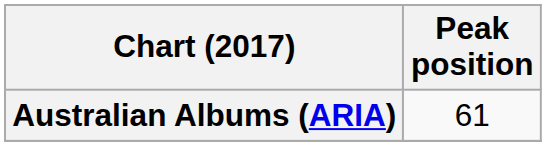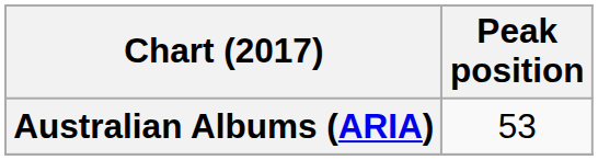 <table class="wikitable sortable plainrowheaders" style="text-align:center">
 <tr>
 <th scope="col">Chart (2017)</th>
 <th scope="col">Peak<br> position</th>
 </tr>
 <tr>
 <th scope="row">Australian Albums (<a href='#'>ARIA</a>)</th>
-<td>61</td>
+<td>53</td>
 </tr>
 <tr>
 </tr>
 <tr>
 </tr>
 <tr>
 </tr>
 <tr>
 </tr>
 <tr>
 </tr>
 <tr>
 </tr>
 <tr>
 </tr>
 <tr>
 </tr>
 <tr>
 </tr>
 <tr>
 </tr>
 <tr>
 </tr>
 <tr>
 </tr>
 <tr>
 </tr>
 <tr>
 </tr>
 <tr>
 </tr>
 <tr>
 </tr>
 </table>
